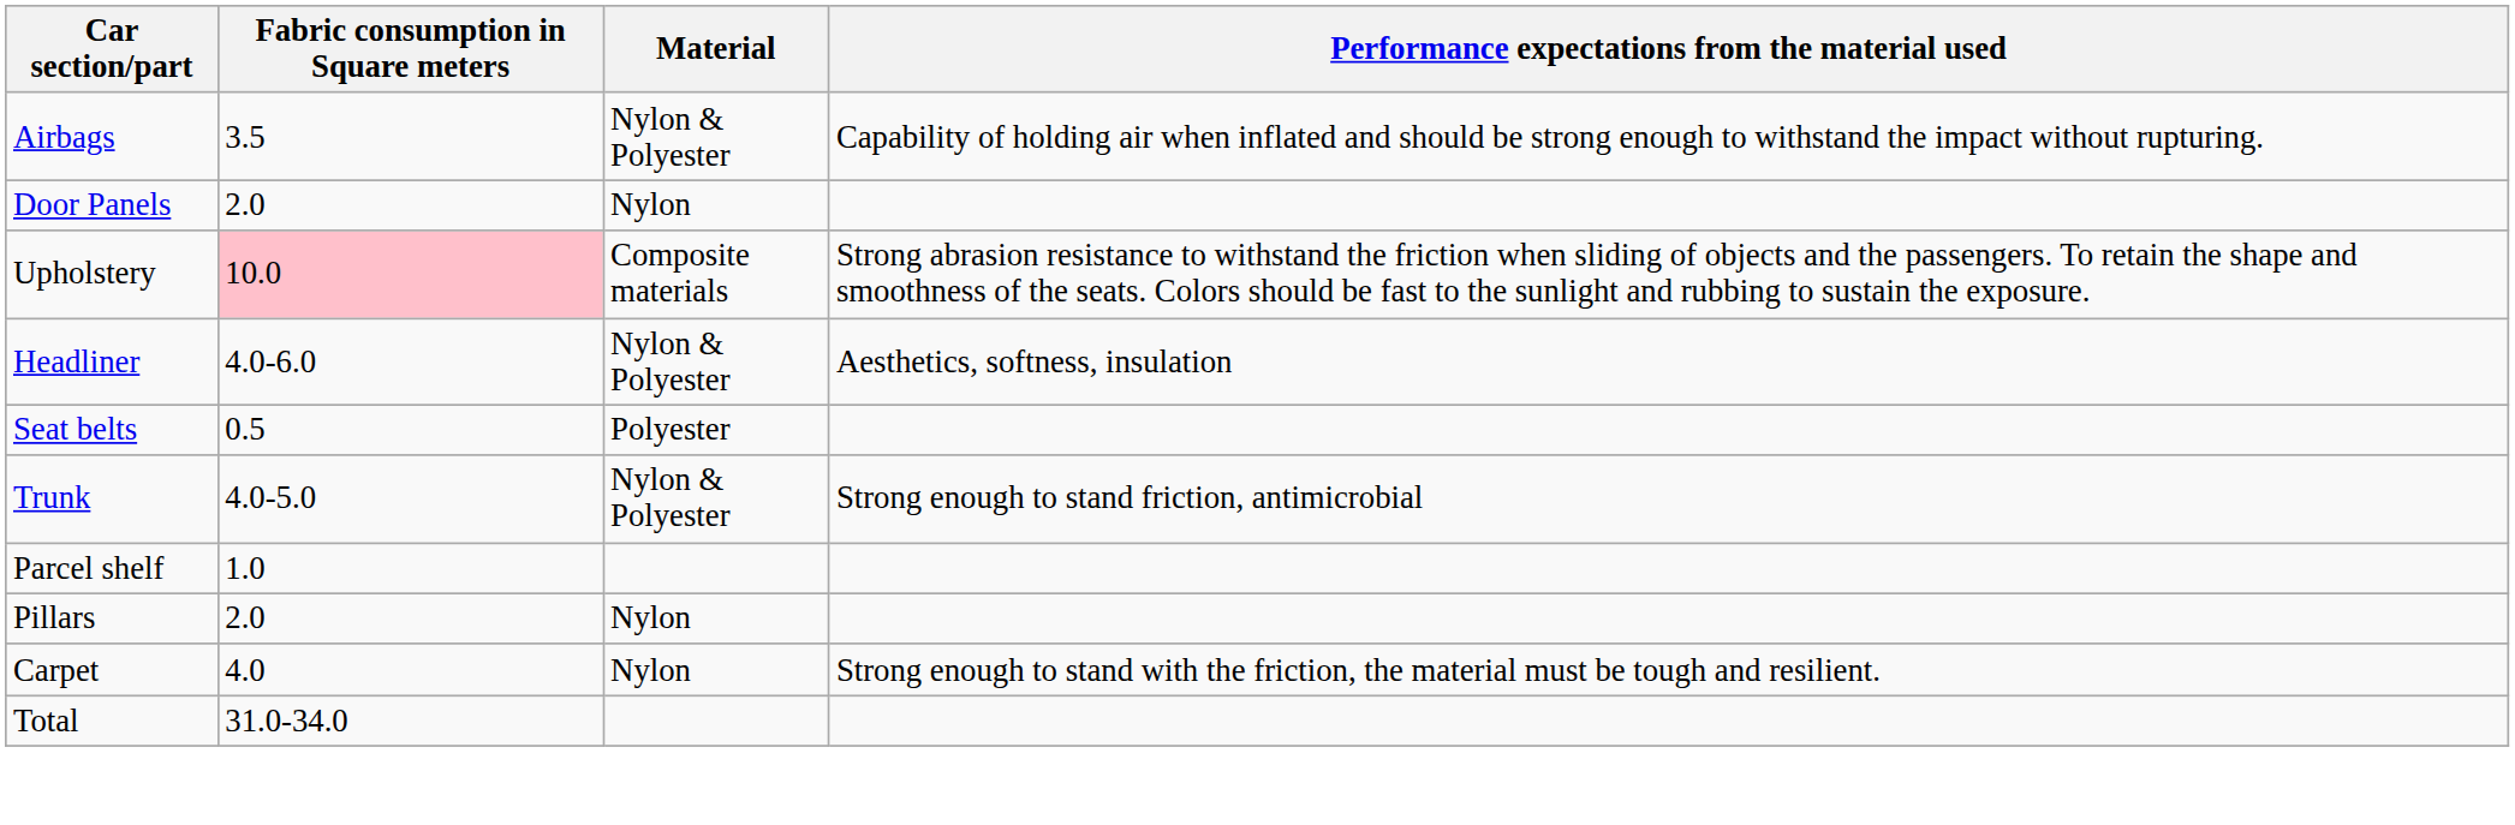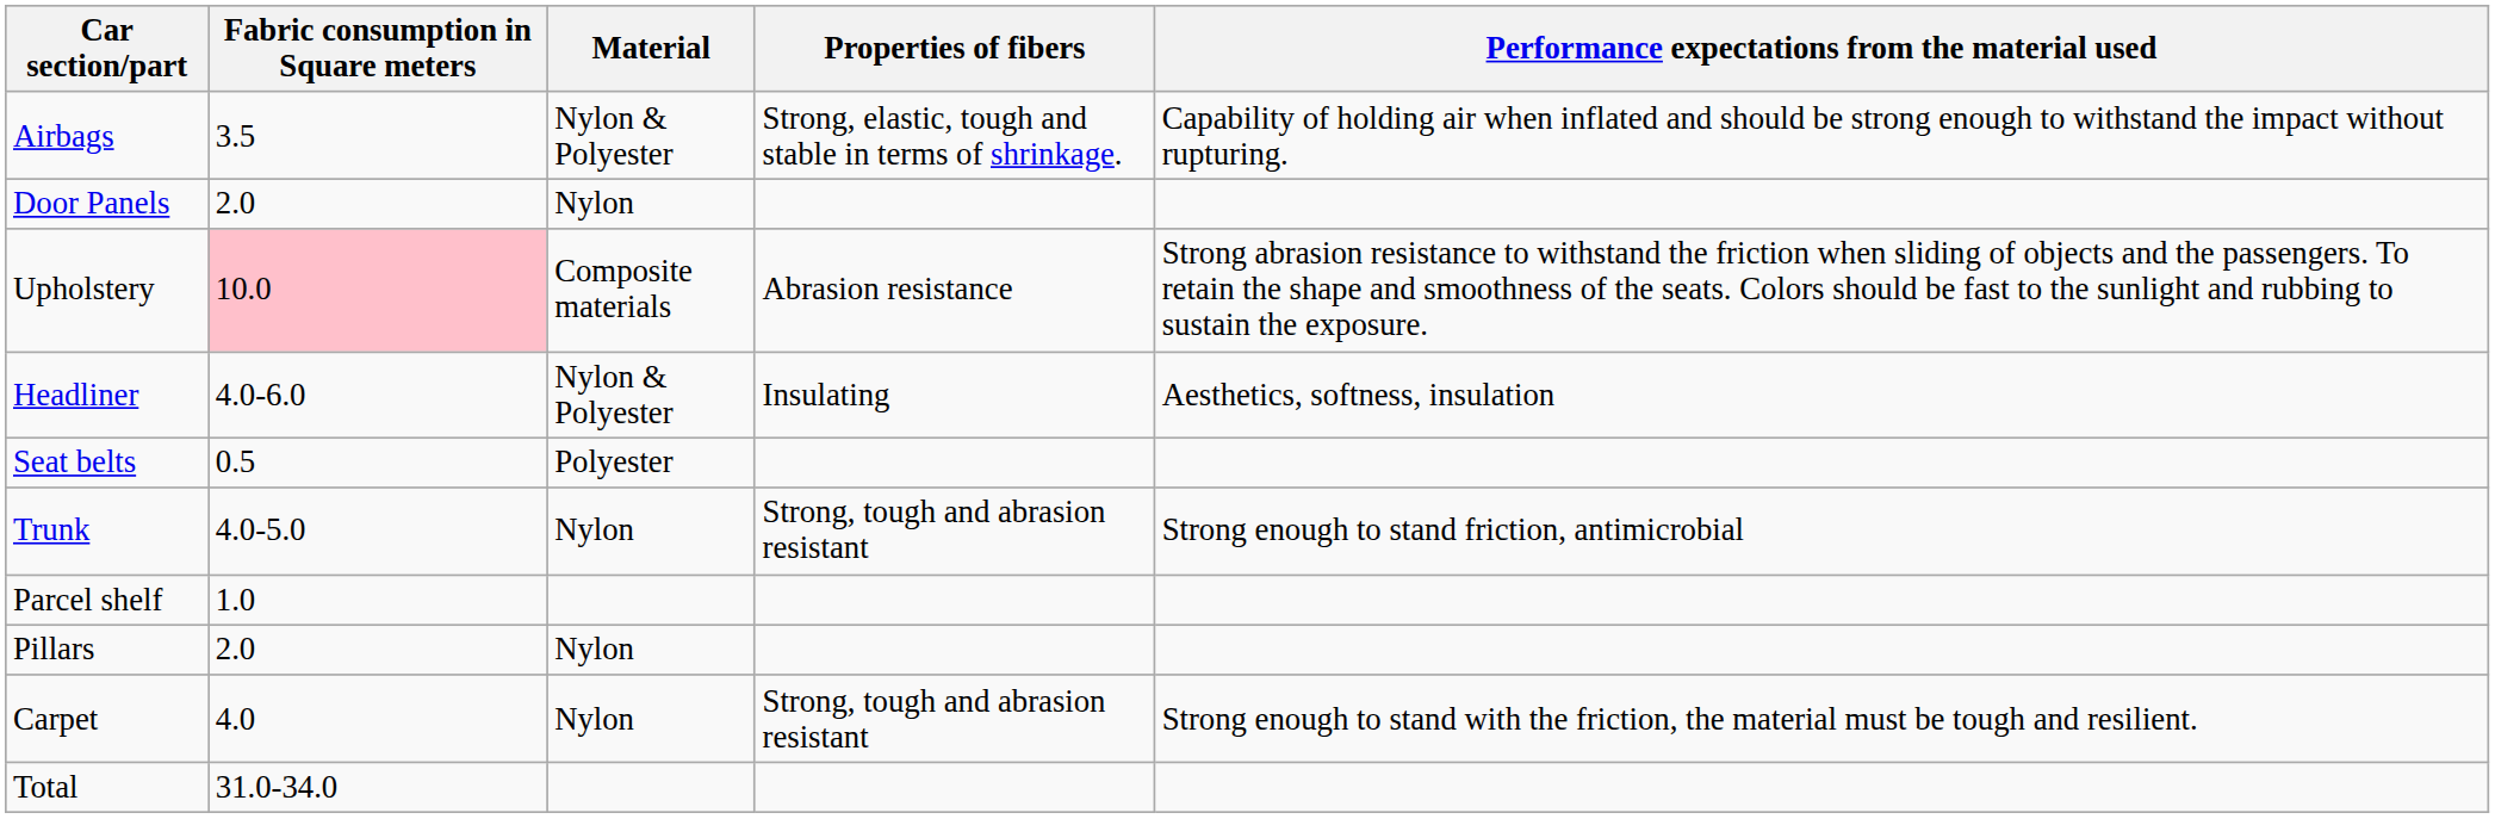 <table class="wikitable">
 <tr>
 <th>Car section/part</th>
 <th>Fabric consumption in Square meters</th>
 <th>Material</th>
+<th>Properties of fibers</th>
 <th><a href='#'>Performance</a> expectations from the material used</th>
 </tr>
 <tr>
 <td><a href='#'>Airbags</a></td>
 <td>3.5</td>
 <td>Nylon & Polyester</td>
+<td>Strong, elastic, tough and stable in terms of <a href='#'>shrinkage</a>.</td>
 <td>Capability of holding air when inflated and should be strong enough to withstand the impact without rupturing.</td>
 </tr>
 <tr>
 <td><a href='#'>Door Panels</a></td>
 <td>2.0</td>
 <td>Nylon</td>
 <td></td>
+<td></td>
 </tr>
 <tr>
 <td>Upholstery</td>
 <td style="background: pink;">10.0</td>
 <td>Composite materials</td>
+<td>Abrasion resistance</td>
 <td>Strong abrasion resistance to withstand the friction when sliding of objects and the passengers. To retain the shape and smoothness of the seats. Colors should be fast to the sunlight and rubbing to sustain the exposure.</td>
 </tr>
 <tr>
 <td><a href='#'>Headliner</a></td>
 <td>4.0-6.0</td>
 <td>Nylon & Polyester</td>
+<td>Insulating</td>
 <td>Aesthetics, softness, insulation</td>
 </tr>
 <tr>
 <td><a href='#'>Seat belts</a></td>
 <td>0.5</td>
 <td>Polyester</td>
 <td></td>
+<td></td>
 </tr>
 <tr>
 <td><a href='#'>Trunk</a></td>
 <td>4.0-5.0</td>
-<td>Nylon & Polyester</td>
+<td>Nylon</td>
+<td>Strong, tough and abrasion resistant</td>
 <td>Strong enough to stand friction, antimicrobial</td>
 </tr>
 <tr>
 <td>Parcel shelf</td>
 <td>1.0</td>
+<td></td>
 <td></td>
 <td></td>
 </tr>
 <tr>
 <td>Pillars</td>
 <td>2.0</td>
 <td>Nylon</td>
 <td></td>
+<td></td>
 </tr>
 <tr>
 <td>Carpet</td>
 <td>4.0</td>
 <td>Nylon</td>
+<td>Strong, tough and abrasion resistant</td>
 <td>Strong enough to stand with the friction, the material must be tough and resilient.</td>
 </tr>
 <tr>
 <td>Total</td>
 <td>31.0-34.0</td>
 <td></td>
 <td></td>
+<td></td>
 </tr>
 </table>
